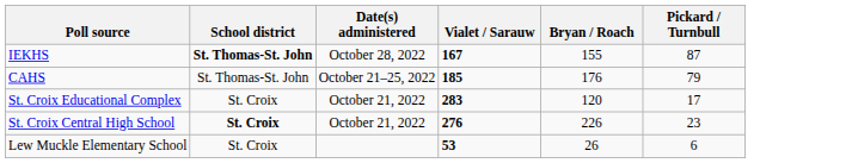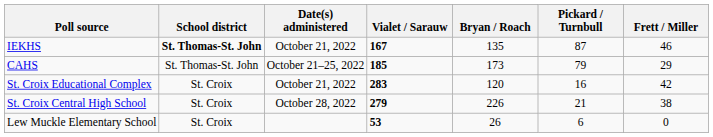 <table class="wikitable" style="font-size:90%">
 <tr valign=bottom>
 <th>Poll source</th>
 <th>School district</th>
 <th>Date(s)<br>administered</th>
 <th style="width:100px;">Vialet / Sarauw</th>
 <th style="width:100px;">Bryan / Roach</th>
 <th style="width:100px;">Pickard / Turnbull</th>
+<th style="width:100px;">Frett / Miller</th>
 </tr>
 <tr>
 <td><a href='#'>IEKHS</a></td>
 <td align=center><strong>St. Thomas-St. John</strong></td>
-<td align=center>October 28, 2022</td>
+<td align=center>October 21, 2022</td>
 <td><strong>167</strong></td>
-<td align=center>155</td>
+<td align=center>135</td>
 <td align=center>87</td>
+<td align=center>46</td>
 </tr>
 <tr>
 <td><a href='#'>CAHS</a></td>
 <td align=center>St. Thomas-St. John</td>
 <td align=center>October 21–25, 2022</td>
 <td><strong>185</strong></td>
-<td align=center>176</td>
+<td align=center>173</td>
 <td align=center>79</td>
+<td align=center>29</td>
 </tr>
 <tr>
 <td><a href='#'>St. Croix Educational Complex</a></td>
 <td align=center>St. Croix</td>
 <td align=center>October 21, 2022</td>
 <td><strong>283</strong></td>
 <td align=center>120</td>
-<td align=center>17</td>
+<td align=center>16</td>
+<td align=center>42</td>
 </tr>
 <tr>
 <td><a href='#'>St. Croix Central High School</a></td>
-<td align=center><strong>St. Croix</strong></td>
-<td align=center>October 21, 2022</td>
-<td><strong>276</strong></td>
+<td align=center>St. Croix</td>
+<td align=center>October 28, 2022</td>
+<td><strong>279</strong></td>
 <td align=center>226</td>
-<td align=center>23</td>
+<td align=center>21</td>
+<td align=center>38</td>
 </tr>
 <tr>
 <td>Lew Muckle Elementary School</td>
 <td align=center>St. Croix</td>
 <td></td>
 <td><strong>53</strong></td>
 <td align=center>26</td>
 <td align=center>6</td>
+<td align=center>0</td>
 </tr>
 </table>
